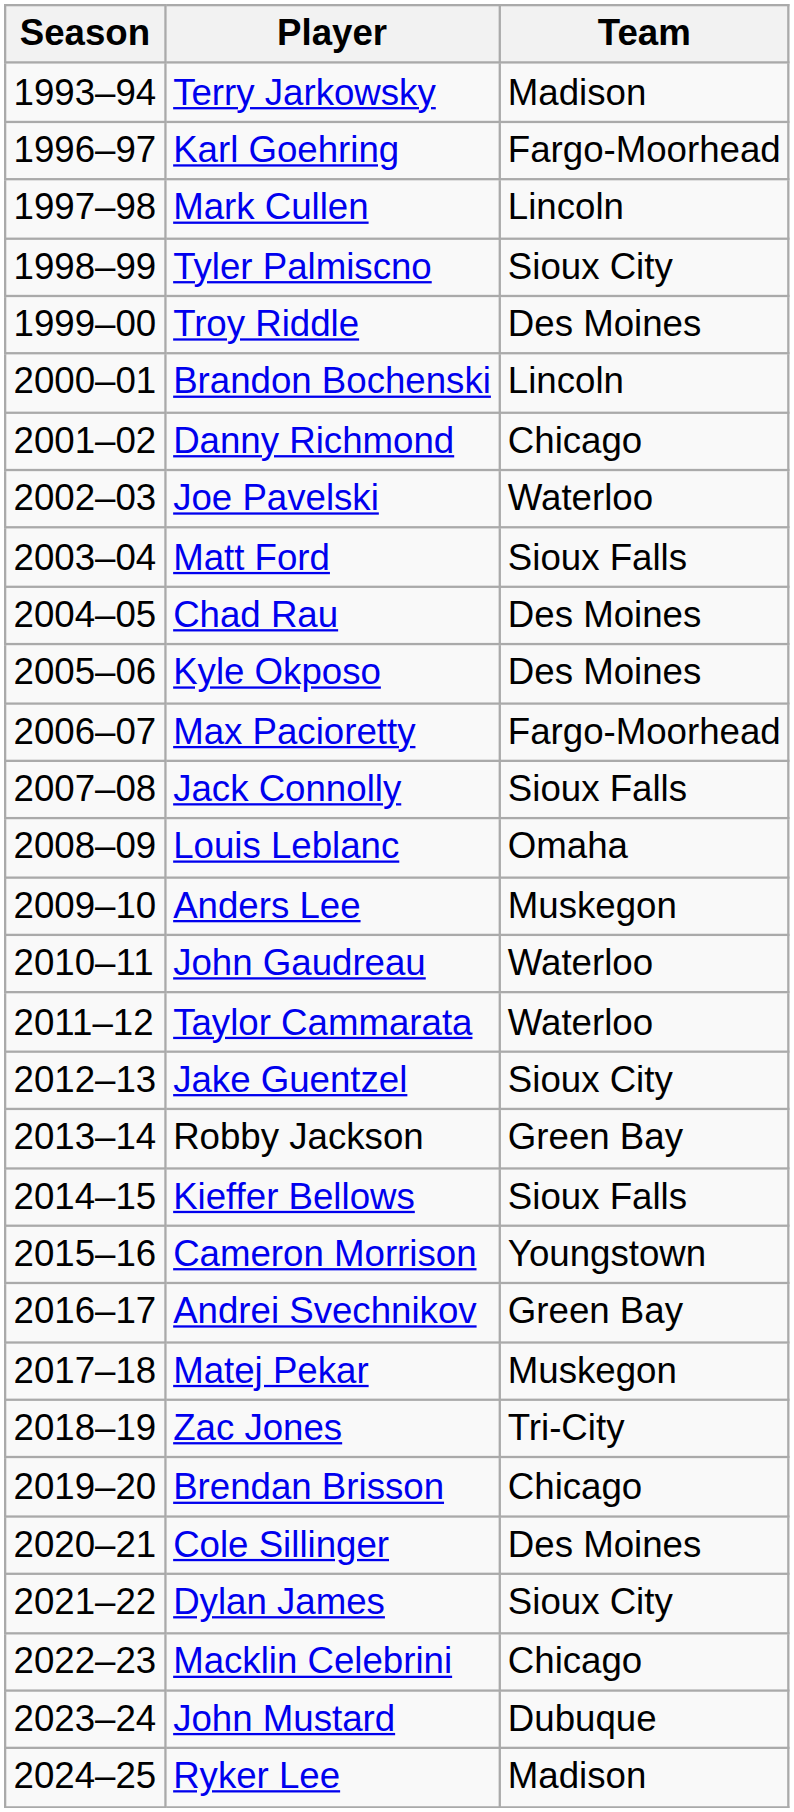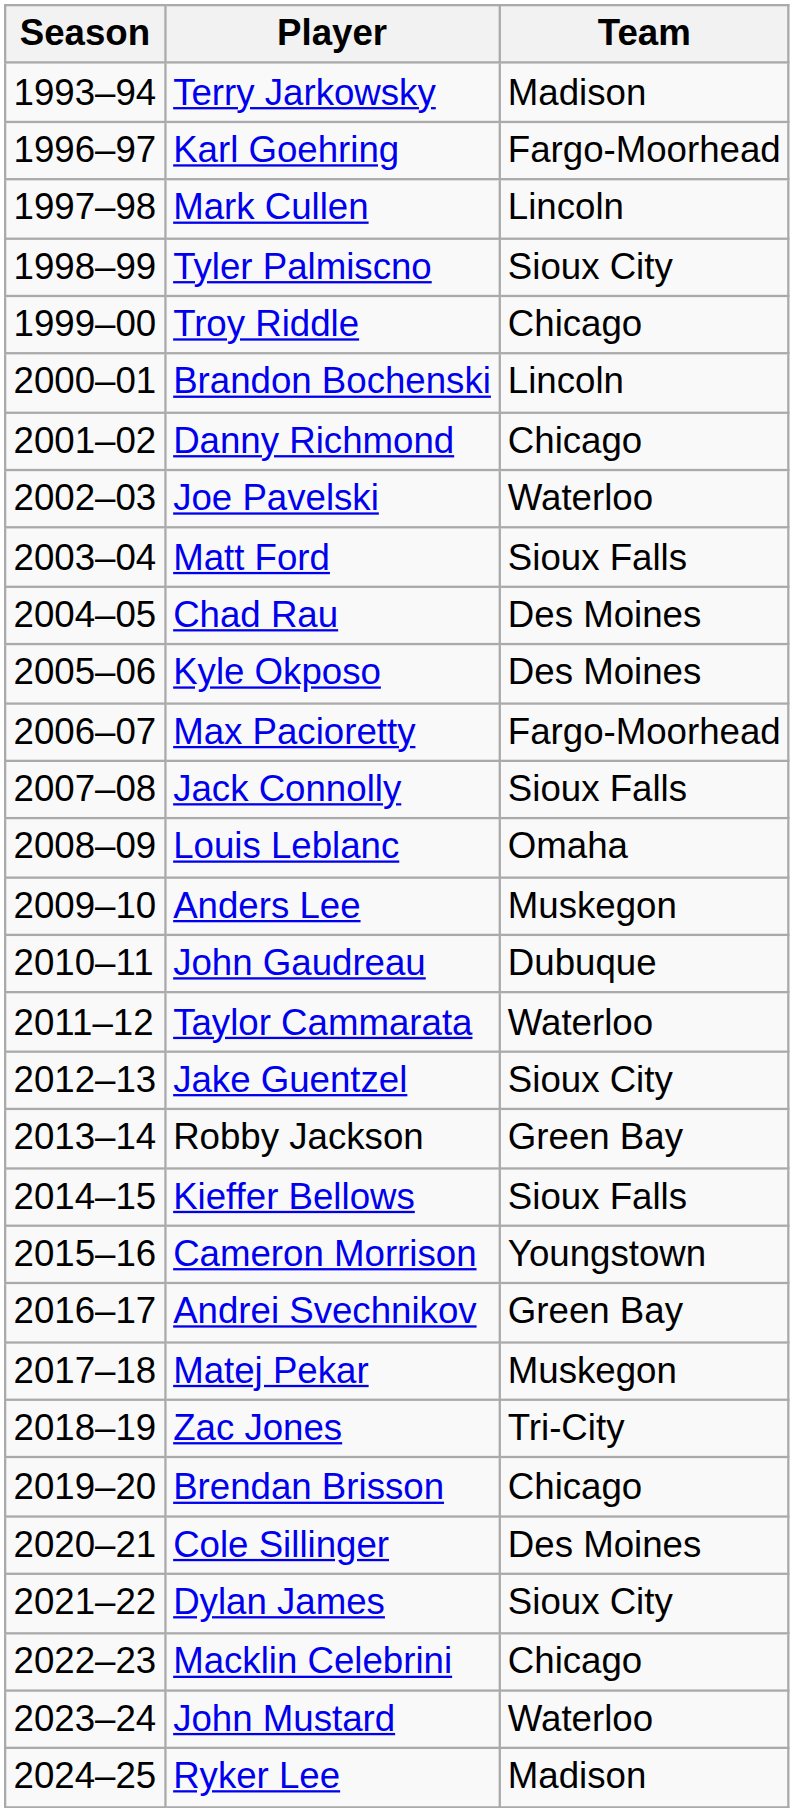 <table class="wikitable sortable">
 <tr>
 <th>Season</th>
 <th>Player</th>
 <th>Team</th>
 </tr>
 <tr>
 <td>1993–94</td>
 <td><a href='#'>Terry Jarkowsky</a></td>
 <td>Madison</td>
 </tr>
 <tr>
 <td>1996–97</td>
 <td><a href='#'>Karl Goehring</a></td>
 <td>Fargo-Moorhead</td>
 </tr>
 <tr>
 <td>1997–98</td>
 <td><a href='#'>Mark Cullen</a></td>
 <td>Lincoln</td>
 </tr>
 <tr>
 <td>1998–99</td>
 <td><a href='#'>Tyler Palmiscno</a></td>
 <td>Sioux City</td>
 </tr>
 <tr>
 <td>1999–00</td>
 <td><a href='#'>Troy Riddle</a></td>
-<td>Des Moines</td>
+<td>Chicago</td>
 </tr>
 <tr>
 <td>2000–01</td>
 <td><a href='#'>Brandon Bochenski</a></td>
 <td>Lincoln</td>
 </tr>
 <tr>
 <td>2001–02</td>
 <td><a href='#'>Danny Richmond</a></td>
 <td>Chicago</td>
 </tr>
 <tr>
 <td>2002–03</td>
 <td><a href='#'>Joe Pavelski</a></td>
 <td>Waterloo</td>
 </tr>
 <tr>
 <td>2003–04</td>
 <td><a href='#'>Matt Ford</a></td>
 <td>Sioux Falls</td>
 </tr>
 <tr>
 <td>2004–05</td>
 <td><a href='#'>Chad Rau</a></td>
 <td>Des Moines</td>
 </tr>
 <tr>
 <td>2005–06</td>
 <td><a href='#'>Kyle Okposo</a></td>
 <td>Des Moines</td>
 </tr>
 <tr>
 <td>2006–07</td>
 <td><a href='#'>Max Pacioretty</a></td>
 <td>Fargo-Moorhead</td>
 </tr>
 <tr>
 <td>2007–08</td>
 <td><a href='#'>Jack Connolly</a></td>
 <td>Sioux Falls</td>
 </tr>
 <tr>
 <td>2008–09</td>
 <td><a href='#'>Louis Leblanc</a></td>
 <td>Omaha</td>
 </tr>
 <tr>
 <td>2009–10</td>
 <td><a href='#'>Anders Lee</a></td>
 <td>Muskegon</td>
 </tr>
 <tr>
 <td>2010–11</td>
 <td><a href='#'>John Gaudreau</a></td>
-<td>Waterloo</td>
+<td>Dubuque</td>
 </tr>
 <tr>
 <td>2011–12</td>
 <td><a href='#'>Taylor Cammarata</a></td>
 <td>Waterloo</td>
 </tr>
 <tr>
 <td>2012–13</td>
 <td><a href='#'>Jake Guentzel</a></td>
 <td>Sioux City</td>
 </tr>
 <tr>
 <td>2013–14</td>
 <td>Robby Jackson</td>
 <td>Green Bay</td>
 </tr>
 <tr>
 <td>2014–15</td>
 <td><a href='#'>Kieffer Bellows</a></td>
 <td>Sioux Falls</td>
 </tr>
 <tr>
 <td>2015–16</td>
 <td><a href='#'>Cameron Morrison</a></td>
 <td>Youngstown</td>
 </tr>
 <tr>
 <td>2016–17</td>
 <td><a href='#'>Andrei Svechnikov</a></td>
 <td>Green Bay</td>
 </tr>
 <tr>
 <td>2017–18</td>
 <td><a href='#'>Matej Pekar</a></td>
 <td>Muskegon</td>
 </tr>
 <tr>
 <td>2018–19</td>
 <td><a href='#'>Zac Jones</a></td>
 <td>Tri-City</td>
 </tr>
 <tr>
 <td>2019–20</td>
 <td><a href='#'>Brendan Brisson</a></td>
 <td>Chicago</td>
 </tr>
 <tr>
 <td>2020–21</td>
 <td><a href='#'>Cole Sillinger</a></td>
 <td>Des Moines</td>
 </tr>
 <tr>
 <td>2021–22</td>
 <td><a href='#'>Dylan James</a></td>
 <td>Sioux City</td>
 </tr>
 <tr>
 <td>2022–23</td>
 <td><a href='#'>Macklin Celebrini</a></td>
 <td>Chicago</td>
 </tr>
 <tr>
 <td>2023–24</td>
 <td><a href='#'>John Mustard</a></td>
-<td>Dubuque</td>
+<td>Waterloo</td>
 </tr>
 <tr>
 <td>2024–25</td>
 <td><a href='#'>Ryker Lee</a></td>
 <td>Madison</td>
 </tr>
 </table>
